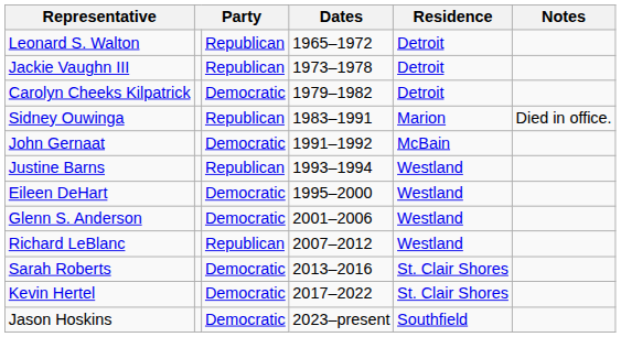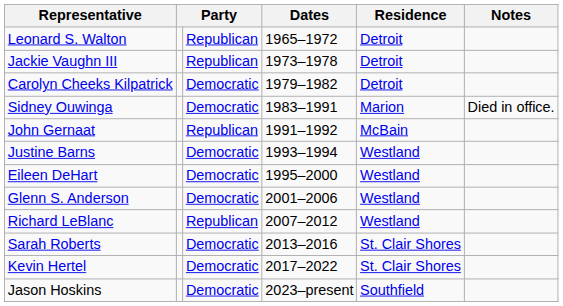 <table class=wikitable>
 <tr valign=bottom>
 <th>Representative</th>
 <th colspan="2">Party</th>
 <th>Dates</th>
 <th>Residence</th>
 <th>Notes</th>
 </tr>
 <tr>
 <td><a href='#'>Leonard S. Walton</a></td>
 <td bgcolor=></td>
 <td><a href='#'>Republican</a></td>
 <td>1965–1972</td>
 <td><a href='#'>Detroit</a></td>
 <td></td>
 </tr>
 <tr>
 <td><a href='#'>Jackie Vaughn III</a></td>
 <td bgcolor=></td>
 <td><a href='#'>Republican</a></td>
 <td>1973–1978</td>
 <td><a href='#'>Detroit</a></td>
 <td></td>
 </tr>
 <tr>
 <td><a href='#'>Carolyn Cheeks Kilpatrick</a></td>
 <td bgcolor=></td>
 <td><a href='#'>Democratic</a></td>
 <td>1979–1982</td>
 <td><a href='#'>Detroit</a></td>
 <td></td>
 </tr>
 <tr>
 <td><a href='#'>Sidney Ouwinga</a></td>
 <td bgcolor=></td>
-<td><a href='#'>Republican</a></td>
+<td><a href='#'>Democratic</a></td>
 <td>1983–1991</td>
 <td><a href='#'>Marion</a></td>
 <td>Died in office.</td>
 </tr>
 <tr>
 <td><a href='#'>John Gernaat</a></td>
 <td bgcolor=></td>
-<td><a href='#'>Democratic</a></td>
+<td><a href='#'>Republican</a></td>
 <td>1991–1992</td>
 <td><a href='#'>McBain</a></td>
 <td></td>
 </tr>
 <tr>
 <td><a href='#'>Justine Barns</a></td>
 <td bgcolor=></td>
-<td><a href='#'>Republican</a></td>
+<td><a href='#'>Democratic</a></td>
 <td>1993–1994</td>
 <td><a href='#'>Westland</a></td>
 <td></td>
 </tr>
 <tr>
 <td><a href='#'>Eileen DeHart</a></td>
 <td bgcolor=></td>
 <td><a href='#'>Democratic</a></td>
 <td>1995–2000</td>
 <td><a href='#'>Westland</a></td>
 <td></td>
 </tr>
 <tr>
 <td><a href='#'>Glenn S. Anderson</a></td>
 <td bgcolor=></td>
 <td><a href='#'>Democratic</a></td>
 <td>2001–2006</td>
 <td><a href='#'>Westland</a></td>
 <td></td>
 </tr>
 <tr>
 <td><a href='#'>Richard LeBlanc</a></td>
 <td bgcolor=></td>
 <td><a href='#'>Republican</a></td>
 <td>2007–2012</td>
 <td><a href='#'>Westland</a></td>
 <td></td>
 </tr>
 <tr>
 <td><a href='#'>Sarah Roberts</a></td>
 <td bgcolor=></td>
 <td><a href='#'>Democratic</a></td>
 <td>2013–2016</td>
 <td><a href='#'>St. Clair Shores</a></td>
 <td></td>
 </tr>
 <tr>
 <td><a href='#'>Kevin Hertel</a></td>
 <td bgcolor=></td>
 <td><a href='#'>Democratic</a></td>
 <td>2017–2022</td>
 <td><a href='#'>St. Clair Shores</a></td>
 <td></td>
 </tr>
 <tr>
 <td>Jason Hoskins</td>
 <td bgcolor=></td>
 <td><a href='#'>Democratic</a></td>
 <td>2023–present</td>
 <td><a href='#'>Southfield</a></td>
 <td></td>
 </tr>
 </table>
